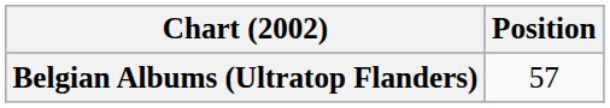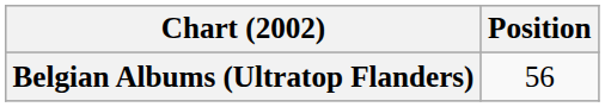 <table class="wikitable plainrowheaders" style="text-align:center">
 <tr>
 <th scope="col">Chart (2002)</th>
 <th scope="col">Position</th>
 </tr>
 <tr>
 <th scope="row">Belgian Albums (Ultratop Flanders)</th>
-<td>57</td>
+<td>56</td>
 </tr>
 </table>
